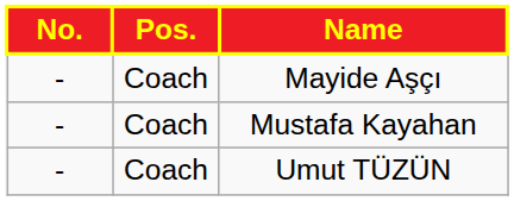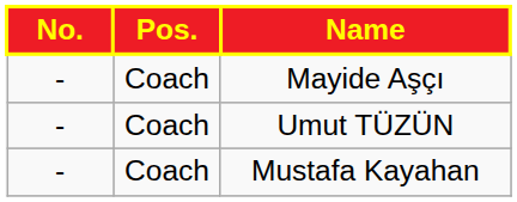 <table class="wikitable" style="text-align: center;">
 <tr>
 <th style="background:#EE1C25; color:#FFFF00; border:2px solid #FFFF00; width: 50px;">No.</th>
 <th style="background:#EE1C25; color:#FFFF00; border:2px solid #FFFF00; width: 50px;">Pos.</th>
 <th style="background:#EE1C25; color:#FFFF00; border:2px solid #FFFF00; width: 150px;">Name</th>
 </tr>
 <tr>
 <td>-</td>
 <td>Coach</td>
 <td>Mayide Aşçı</td>
 </tr>
 <tr>
 <td>-</td>
 <td>Coach</td>
-<td>Mustafa Kayahan</td>
+<td>Umut TÜZÜN</td>
 </tr>
 <tr>
 <td>-</td>
 <td>Coach</td>
-<td>Umut TÜZÜN</td>
+<td>Mustafa Kayahan</td>
 </tr>
 </table>
